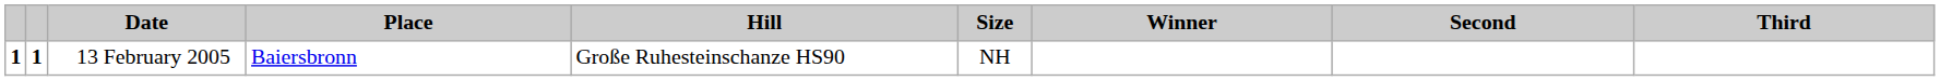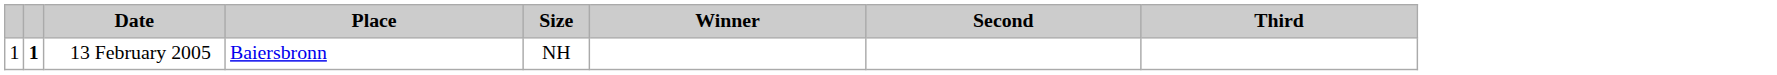 <table class="wikitable plainrowheaders" style="background:#fff; font-size:86%; line-height:16px; border:grey solid 1px; border-collapse:collapse;">
 <tr style="background:#ccc; text-align:center;">
 <th scope="col" style="background:#ccc; width=20 px;"></th>
 <th scope="col" style="background:#ccc; width=30 px;"></th>
 <th scope="col" style="background:#ccc; width:120px;">Date</th>
 <th scope="col" style="background:#ccc; width:200px;">Place</th>
-<th scope="col" style="background:#ccc; width:240px;">Hill</th>
 <th scope="col" style="background:#ccc; width:40px;">Size</th>
 <th scope="col" style="background:#ccc; width:185px;">Winner</th>
 <th scope="col" style="background:#ccc; width:185px;">Second</th>
 <th scope="col" style="background:#ccc; width:185px;">Third</th>
 </tr>
 <tr>
-<td align=center><strong>1</strong></td>
+<td align=center>1</td>
 <td align=center><strong>1</strong></td>
 <td align=right>13 February 2005  </td>
 <td> <a href='#'>Baiersbronn</a></td>
-<td>Große Ruhesteinschanze HS90</td>
 <td align=center>NH</td>
 <td></td>
 <td></td>
 <td></td>
 </tr>
 </table>
